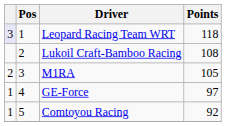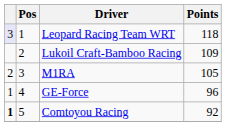 <table class="wikitable" style="font-size: 95%;">
 <tr>
 <th></th>
 <th>Pos</th>
 <th>Driver</th>
 <th>Points</th>
 </tr>
 <tr>
 <td align="left" style="background: lavender;"> 3</td>
 <td>1</td>
 <td> <a href='#'>Leopard Racing Team WRT</a></td>
 <td align="right">118</td>
 </tr>
 <tr>
 <td align="left"></td>
 <td>2</td>
 <td> <a href='#'>Lukoil Craft-Bamboo Racing</a></td>
-<td align="right">108</td>
+<td align="right">109</td>
 </tr>
 <tr>
 <td align="left"> 2</td>
 <td>3</td>
 <td> <a href='#'>M1RA</a></td>
 <td align="right">105</td>
 </tr>
 <tr>
 <td align="left"> 1</td>
 <td>4</td>
 <td> <a href='#'>GE-Force</a></td>
-<td align="right">97</td>
+<td align="right">96</td>
 </tr>
 <tr>
-<td align="left"> 1</td>
+<td align="left"><strong> 1</strong></td>
 <td>5</td>
 <td> <a href='#'>Comtoyou Racing</a></td>
 <td align="right">92</td>
 </tr>
 <tr>
 </tr>
 </table>
